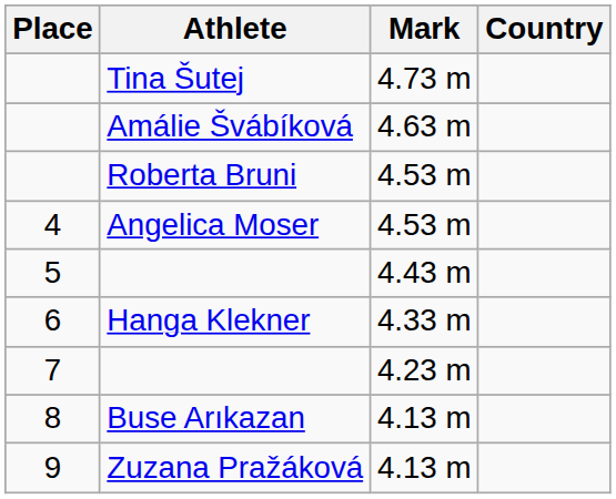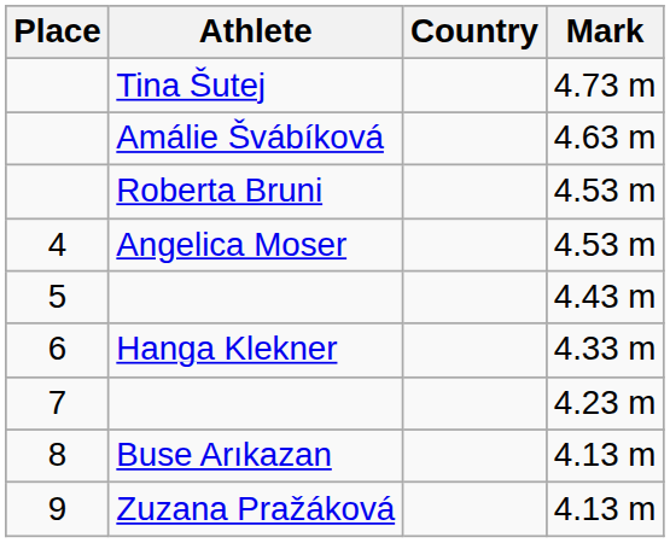 <table class="wikitable">
 <tr>
 <th>Place</th>
 <th>Athlete</th>
+<th>Country</th>
 <th>Mark</th>
-<th>Country</th>
 </tr>
 <tr>
 <td align=center></td>
 <td><a href='#'>Tina Šutej</a></td>
+<td></td>
 <td>4.73 m</td>
-<td></td>
 </tr>
 <tr>
 <td align=center></td>
 <td><a href='#'>Amálie Švábíková</a></td>
+<td></td>
 <td>4.63 m</td>
-<td></td>
 </tr>
 <tr>
 <td align=center></td>
 <td><a href='#'>Roberta Bruni</a></td>
+<td></td>
 <td>4.53 m</td>
-<td></td>
 </tr>
 <tr>
 <td align=center>4</td>
 <td><a href='#'>Angelica Moser</a></td>
+<td></td>
 <td>4.53 m</td>
-<td></td>
 </tr>
 <tr>
 <td align=center>5</td>
 <td></td>
+<td></td>
 <td>4.43 m</td>
-<td></td>
 </tr>
 <tr>
 <td align=center>6</td>
 <td><a href='#'>Hanga Klekner</a></td>
+<td></td>
 <td>4.33 m</td>
-<td></td>
 </tr>
 <tr>
 <td align=center>7</td>
 <td></td>
+<td></td>
 <td>4.23 m</td>
-<td></td>
 </tr>
 <tr>
 <td align=center>8</td>
 <td><a href='#'>Buse Arıkazan</a></td>
+<td></td>
 <td>4.13 m</td>
-<td></td>
 </tr>
 <tr>
 <td align=center>9</td>
 <td><a href='#'>Zuzana Pražáková</a></td>
+<td></td>
 <td>4.13 m</td>
-<td></td>
 </tr>
 </table>
